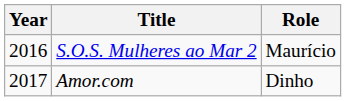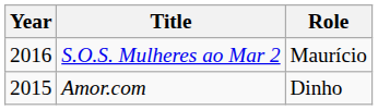 <table class="wikitable">
 <tr>
 <th>Year</th>
 <th>Title</th>
 <th>Role</th>
 </tr>
 <tr>
 <td>2016</td>
 <td><em><a href='#'>S.O.S. Mulheres ao Mar 2</a></em></td>
 <td>Maurício</td>
 </tr>
 <tr>
-<td>2017</td>
+<td>2015</td>
 <td><em>Amor.com</em></td>
 <td>Dinho</td>
 </tr>
 </table>
